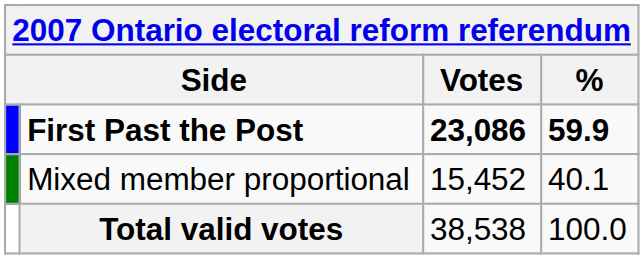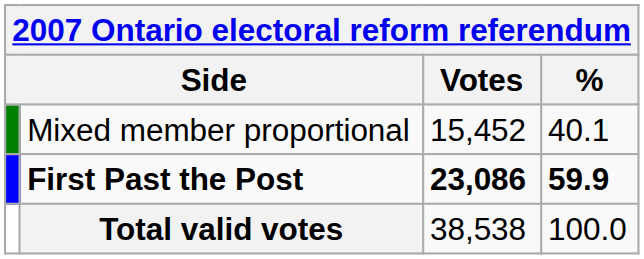 <table class="wikitable" style="font-size: 95%; clear:both">
 <tr style="background-color:#E9E9E9">
 <th colspan=4><a href='#'>2007 Ontario electoral reform referendum</a></th>
 </tr>
 <tr style="background-color:#E9E9E9">
 <th colspan=2 style="width: 130px">Side</th>
 <th style="width: 50px">Votes</th>
 <th style="width: 40px">%</th>
 </tr>
 <tr>
+<td bgcolor="green"></td>
+<td>Mixed member proportional</td>
+<td>15,452</td>
+<td>40.1</td>
+</tr>
+<tr>
 <td bgcolor="blue"></td>
 <td><strong>First Past the Post</strong></td>
 <td><strong>23,086</strong></td>
 <td><strong>59.9</strong></td>
-</tr>
-<tr>
-<td bgcolor="green"></td>
-<td>Mixed member proportional</td>
-<td>15,452</td>
-<td>40.1</td>
 </tr>
 <tr>
 <td bgcolor="white"></td>
 <th>Total valid votes</th>
 <td>38,538</td>
 <td>100.0</td>
 </tr>
 </table>
